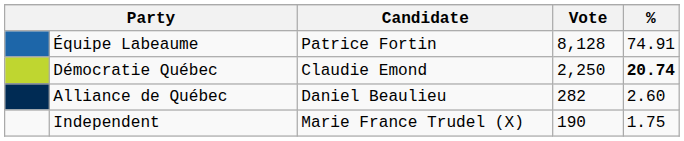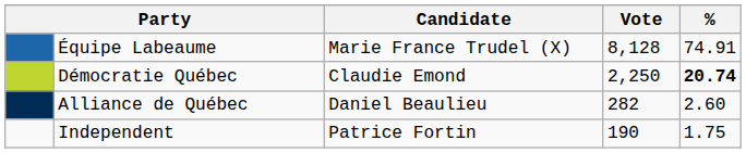 <table class="wikitable">
 <tr>
 </tr>
 <tr>
 <th bgcolor="#DDDDFF" width="230px" colspan="2">Party</th>
 <th bgcolor="#DDDDFF" width="200px">Candidate</th>
 <th bgcolor="#DDDDFF" width="50px">Vote</th>
 <th bgcolor="#DDDDFF" width="30px">%</th>
 </tr>
 <tr>
 <td bgcolor=#1D66A9 width="30px"> </td>
 <td>Équipe Labeaume</td>
-<td>Patrice Fortin</td>
+<td>Marie France Trudel (X)</td>
 <td>8,128</td>
 <td>74.91</td>
 </tr>
 <tr>
 <td bgcolor=#BFD630 width="30px"> </td>
 <td>Démocratie Québec</td>
 <td>Claudie Emond</td>
 <td>2,250</td>
 <td><strong>20.74</strong></td>
 </tr>
 <tr>
 <td bgcolor=#002B54 width="30px"> </td>
 <td>Alliance de Québec</td>
 <td>Daniel Beaulieu</td>
 <td>282</td>
 <td>2.60</td>
 </tr>
 <tr>
 <td> </td>
 <td>Independent</td>
-<td>Marie France Trudel (X)</td>
+<td>Patrice Fortin</td>
 <td>190</td>
 <td>1.75</td>
 </tr>
 </table>
